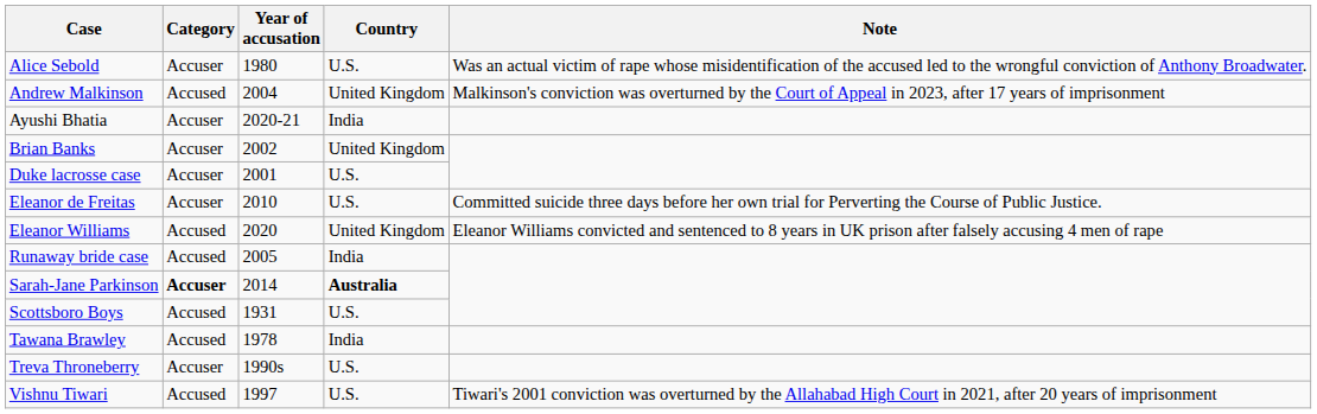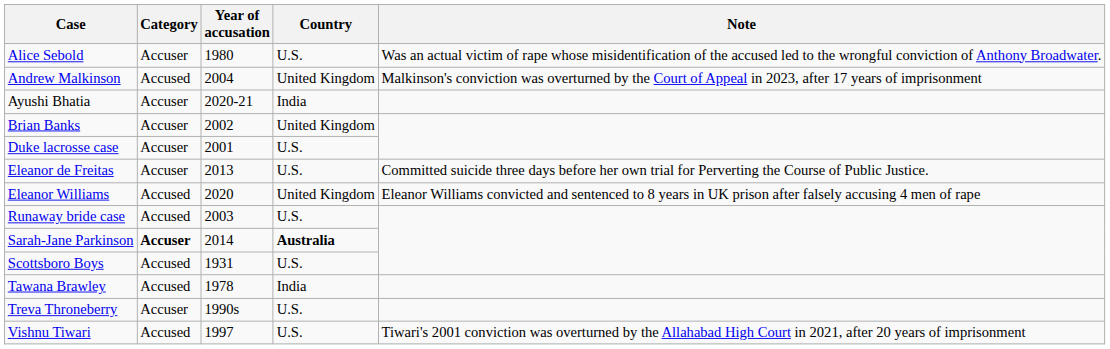 <table class="wikitable sortable">
 <tr>
 <th>Case</th>
 <th>Category</th>
 <th>Year of <br> accusation</th>
 <th>Country</th>
 <th>Note</th>
 </tr>
 <tr>
 <td><a href='#'>Alice Sebold</a></td>
 <td>Accuser</td>
 <td>1980</td>
 <td>U.S.</td>
 <td>Was an actual victim of rape whose misidentification of the accused led to the wrongful conviction of <a href='#'>Anthony Broadwater</a>.</td>
 </tr>
 <tr>
 <td><a href='#'>Andrew Malkinson</a></td>
 <td>Accused</td>
 <td>2004</td>
 <td>United Kingdom</td>
 <td>Malkinson's conviction was overturned by the <a href='#'>Court of Appeal</a> in 2023, after 17 years of imprisonment</td>
 </tr>
 <tr>
 <td>Ayushi Bhatia</td>
 <td>Accuser</td>
 <td>2020-21</td>
 <td>India</td>
 <td></td>
 </tr>
 <tr>
 <td><a href='#'>Brian Banks</a></td>
 <td>Accuser</td>
 <td>2002</td>
 <td>United Kingdom</td>
 </tr>
 <tr>
 <td><a href='#'>Duke lacrosse case</a></td>
 <td>Accuser</td>
 <td>2001</td>
 <td>U.S.</td>
 </tr>
 <tr>
 <td><a href='#'>Eleanor de Freitas</a></td>
 <td>Accuser</td>
-<td>2010</td>
+<td>2013</td>
 <td>U.S.</td>
 <td>Committed suicide three days before her own trial for Perverting the Course of Public Justice.</td>
 </tr>
 <tr>
 <td><a href='#'>Eleanor Williams</a></td>
 <td>Accused</td>
 <td>2020</td>
 <td>United Kingdom</td>
 <td>Eleanor Williams convicted and sentenced to 8 years in UK prison after falsely accusing 4 men of rape</td>
 </tr>
 <tr>
 <td><a href='#'>Runaway bride case</a></td>
 <td>Accused</td>
-<td>2005</td>
-<td>India</td>
+<td>2003</td>
+<td>U.S.</td>
 </tr>
 <tr>
 <td><a href='#'>Sarah-Jane Parkinson</a></td>
 <td><strong>Accuser</strong></td>
 <td>2014</td>
 <td><strong>Australia</strong></td>
 </tr>
 <tr>
 <td><a href='#'>Scottsboro Boys</a></td>
 <td>Accused</td>
 <td>1931</td>
 <td>U.S.</td>
 </tr>
 <tr>
 <td><a href='#'>Tawana Brawley</a></td>
 <td>Accused</td>
 <td>1978</td>
 <td>India</td>
 <td></td>
 </tr>
 <tr>
 <td><a href='#'>Treva Throneberry</a></td>
 <td>Accuser</td>
 <td>1990s</td>
 <td>U.S.</td>
 </tr>
 <tr>
 <td><a href='#'>Vishnu Tiwari</a></td>
 <td>Accused</td>
 <td>1997</td>
 <td>U.S.</td>
 <td>Tiwari's 2001 conviction was overturned by the <a href='#'>Allahabad High Court</a> in 2021, after 20 years of imprisonment</td>
 </tr>
 </table>
